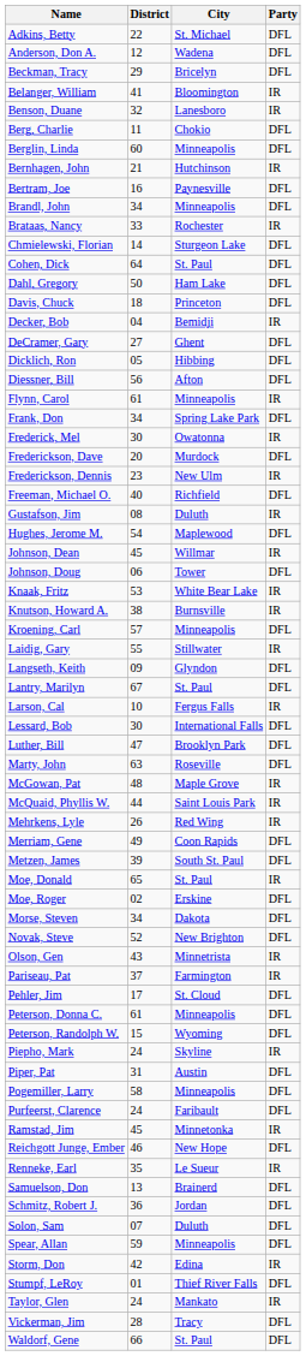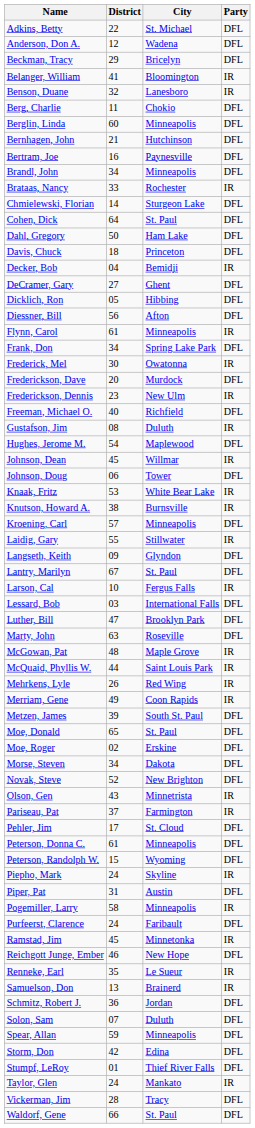 <table class="wikitable sortable">
 <tr>
 <th>Name</th>
 <th>District</th>
 <th>City</th>
 <th>Party</th>
 </tr>
 <tr>
 <td><a href='#'>Adkins, Betty</a></td>
 <td>22</td>
 <td><a href='#'>St. Michael</a></td>
 <td>DFL</td>
 </tr>
 <tr>
 <td><a href='#'>Anderson, Don A.</a></td>
 <td>12</td>
 <td><a href='#'>Wadena</a></td>
 <td>DFL</td>
 </tr>
 <tr>
 <td><a href='#'>Beckman, Tracy</a></td>
 <td>29</td>
 <td><a href='#'>Bricelyn</a></td>
 <td>DFL</td>
 </tr>
 <tr>
 <td><a href='#'>Belanger, William</a></td>
 <td>41</td>
 <td><a href='#'>Bloomington</a></td>
 <td>IR</td>
 </tr>
 <tr>
 <td><a href='#'>Benson, Duane</a></td>
 <td>32</td>
 <td><a href='#'>Lanesboro</a></td>
 <td>IR</td>
 </tr>
 <tr>
 <td><a href='#'>Berg, Charlie</a></td>
 <td>11</td>
 <td><a href='#'>Chokio</a></td>
 <td>DFL</td>
 </tr>
 <tr>
 <td><a href='#'>Berglin, Linda</a></td>
 <td>60</td>
 <td><a href='#'>Minneapolis</a></td>
 <td>DFL</td>
 </tr>
 <tr>
 <td><a href='#'>Bernhagen, John</a></td>
 <td>21</td>
 <td><a href='#'>Hutchinson</a></td>
-<td>IR</td>
+<td>DFL</td>
 </tr>
 <tr>
 <td><a href='#'>Bertram, Joe</a></td>
 <td>16</td>
 <td><a href='#'>Paynesville</a></td>
 <td>DFL</td>
 </tr>
 <tr>
 <td><a href='#'>Brandl, John</a></td>
 <td>34</td>
 <td><a href='#'>Minneapolis</a></td>
 <td>DFL</td>
 </tr>
 <tr>
 <td><a href='#'>Brataas, Nancy</a></td>
 <td>33</td>
 <td><a href='#'>Rochester</a></td>
 <td>IR</td>
 </tr>
 <tr>
 <td><a href='#'>Chmielewski, Florian</a></td>
 <td>14</td>
 <td><a href='#'>Sturgeon Lake</a></td>
 <td>DFL</td>
 </tr>
 <tr>
 <td><a href='#'>Cohen, Dick</a></td>
 <td>64</td>
 <td><a href='#'>St. Paul</a></td>
 <td>DFL</td>
 </tr>
 <tr>
 <td><a href='#'>Dahl, Gregory</a></td>
 <td>50</td>
 <td><a href='#'>Ham Lake</a></td>
 <td>DFL</td>
 </tr>
 <tr>
 <td><a href='#'>Davis, Chuck</a></td>
 <td>18</td>
 <td><a href='#'>Princeton</a></td>
 <td>DFL</td>
 </tr>
 <tr>
 <td><a href='#'>Decker, Bob</a></td>
 <td>04</td>
 <td><a href='#'>Bemidji</a></td>
 <td>IR</td>
 </tr>
 <tr>
 <td><a href='#'>DeCramer, Gary</a></td>
 <td>27</td>
 <td><a href='#'>Ghent</a></td>
 <td>DFL</td>
 </tr>
 <tr>
 <td><a href='#'>Dicklich, Ron</a></td>
 <td>05</td>
 <td><a href='#'>Hibbing</a></td>
 <td>DFL</td>
 </tr>
 <tr>
 <td><a href='#'>Diessner, Bill</a></td>
 <td>56</td>
 <td><a href='#'>Afton</a></td>
 <td>DFL</td>
 </tr>
 <tr>
 <td><a href='#'>Flynn, Carol</a></td>
 <td>61</td>
 <td><a href='#'>Minneapolis</a></td>
 <td>IR</td>
 </tr>
 <tr>
 <td><a href='#'>Frank, Don</a></td>
 <td>34</td>
 <td><a href='#'>Spring Lake Park</a></td>
 <td>DFL</td>
 </tr>
 <tr>
 <td><a href='#'>Frederick, Mel</a></td>
 <td>30</td>
 <td><a href='#'>Owatonna</a></td>
 <td>IR</td>
 </tr>
 <tr>
 <td><a href='#'>Frederickson, Dave</a></td>
 <td>20</td>
 <td><a href='#'>Murdock</a></td>
 <td>DFL</td>
 </tr>
 <tr>
 <td><a href='#'>Frederickson, Dennis</a></td>
 <td>23</td>
 <td><a href='#'>New Ulm</a></td>
 <td>IR</td>
 </tr>
 <tr>
 <td><a href='#'>Freeman, Michael O.</a></td>
 <td>40</td>
 <td><a href='#'>Richfield</a></td>
 <td>DFL</td>
 </tr>
 <tr>
 <td><a href='#'>Gustafson, Jim</a></td>
 <td>08</td>
 <td><a href='#'>Duluth</a></td>
 <td>IR</td>
 </tr>
 <tr>
 <td><a href='#'>Hughes, Jerome M.</a></td>
 <td>54</td>
 <td><a href='#'>Maplewood</a></td>
 <td>DFL</td>
 </tr>
 <tr>
 <td><a href='#'>Johnson, Dean</a></td>
 <td>45</td>
 <td><a href='#'>Willmar</a></td>
 <td>IR</td>
 </tr>
 <tr>
 <td><a href='#'>Johnson, Doug</a></td>
 <td>06</td>
 <td><a href='#'>Tower</a></td>
 <td>DFL</td>
 </tr>
 <tr>
 <td><a href='#'>Knaak, Fritz</a></td>
 <td>53</td>
 <td><a href='#'>White Bear Lake</a></td>
 <td>IR</td>
 </tr>
 <tr>
 <td><a href='#'>Knutson, Howard A.</a></td>
 <td>38</td>
 <td><a href='#'>Burnsville</a></td>
 <td>IR</td>
 </tr>
 <tr>
 <td><a href='#'>Kroening, Carl</a></td>
 <td>57</td>
 <td><a href='#'>Minneapolis</a></td>
 <td>DFL</td>
 </tr>
 <tr>
 <td><a href='#'>Laidig, Gary</a></td>
 <td>55</td>
 <td><a href='#'>Stillwater</a></td>
 <td>IR</td>
 </tr>
 <tr>
 <td><a href='#'>Langseth, Keith</a></td>
 <td>09</td>
 <td><a href='#'>Glyndon</a></td>
 <td>DFL</td>
 </tr>
 <tr>
 <td><a href='#'>Lantry, Marilyn</a></td>
 <td>67</td>
 <td><a href='#'>St. Paul</a></td>
 <td>DFL</td>
 </tr>
 <tr>
 <td><a href='#'>Larson, Cal</a></td>
 <td>10</td>
 <td><a href='#'>Fergus Falls</a></td>
 <td>IR</td>
 </tr>
 <tr>
 <td><a href='#'>Lessard, Bob</a></td>
-<td>30</td>
+<td>03</td>
 <td><a href='#'>International Falls</a></td>
 <td>DFL</td>
 </tr>
 <tr>
 <td><a href='#'>Luther, Bill</a></td>
 <td>47</td>
 <td><a href='#'>Brooklyn Park</a></td>
 <td>DFL</td>
 </tr>
 <tr>
 <td><a href='#'>Marty, John</a></td>
 <td>63</td>
 <td><a href='#'>Roseville</a></td>
 <td>DFL</td>
 </tr>
 <tr>
 <td><a href='#'>McGowan, Pat</a></td>
 <td>48</td>
 <td><a href='#'>Maple Grove</a></td>
 <td>IR</td>
 </tr>
 <tr>
 <td><a href='#'>McQuaid, Phyllis W.</a></td>
 <td>44</td>
 <td><a href='#'>Saint Louis Park</a></td>
 <td>IR</td>
 </tr>
 <tr>
 <td><a href='#'>Mehrkens, Lyle</a></td>
 <td>26</td>
 <td><a href='#'>Red Wing</a></td>
 <td>IR</td>
 </tr>
 <tr>
 <td><a href='#'>Merriam, Gene</a></td>
 <td>49</td>
 <td><a href='#'>Coon Rapids</a></td>
-<td>DFL</td>
+<td>IR</td>
 </tr>
 <tr>
 <td><a href='#'>Metzen, James</a></td>
 <td>39</td>
 <td><a href='#'>South St. Paul</a></td>
 <td>DFL</td>
 </tr>
 <tr>
 <td><a href='#'>Moe, Donald</a></td>
 <td>65</td>
 <td><a href='#'>St. Paul</a></td>
-<td>IR</td>
+<td>DFL</td>
 </tr>
 <tr>
 <td><a href='#'>Moe, Roger</a></td>
 <td>02</td>
 <td><a href='#'>Erskine</a></td>
 <td>DFL</td>
 </tr>
 <tr>
 <td><a href='#'>Morse, Steven</a></td>
 <td>34</td>
 <td><a href='#'>Dakota</a></td>
 <td>DFL</td>
 </tr>
 <tr>
 <td><a href='#'>Novak, Steve</a></td>
 <td>52</td>
 <td><a href='#'>New Brighton</a></td>
 <td>DFL</td>
 </tr>
 <tr>
 <td><a href='#'>Olson, Gen</a></td>
 <td>43</td>
 <td><a href='#'>Minnetrista</a></td>
 <td>IR</td>
 </tr>
 <tr>
 <td><a href='#'>Pariseau, Pat</a></td>
 <td>37</td>
 <td><a href='#'>Farmington</a></td>
 <td>IR</td>
 </tr>
 <tr>
 <td><a href='#'>Pehler, Jim</a></td>
 <td>17</td>
 <td><a href='#'>St. Cloud</a></td>
 <td>DFL</td>
 </tr>
 <tr>
 <td><a href='#'>Peterson, Donna C.</a></td>
 <td>61</td>
 <td><a href='#'>Minneapolis</a></td>
 <td>DFL</td>
 </tr>
 <tr>
 <td><a href='#'>Peterson, Randolph W.</a></td>
 <td>15</td>
 <td><a href='#'>Wyoming</a></td>
 <td>DFL</td>
 </tr>
 <tr>
 <td><a href='#'>Piepho, Mark</a></td>
 <td>24</td>
 <td><a href='#'>Skyline</a></td>
 <td>IR</td>
 </tr>
 <tr>
 <td><a href='#'>Piper, Pat</a></td>
 <td>31</td>
 <td><a href='#'>Austin</a></td>
 <td>DFL</td>
 </tr>
 <tr>
 <td><a href='#'>Pogemiller, Larry</a></td>
 <td>58</td>
 <td><a href='#'>Minneapolis</a></td>
-<td>DFL</td>
+<td>IR</td>
 </tr>
 <tr>
 <td><a href='#'>Purfeerst, Clarence</a></td>
 <td>24</td>
 <td><a href='#'>Faribault</a></td>
 <td>DFL</td>
 </tr>
 <tr>
 <td><a href='#'>Ramstad, Jim</a></td>
 <td>45</td>
 <td><a href='#'>Minnetonka</a></td>
 <td>IR</td>
 </tr>
 <tr>
 <td><a href='#'>Reichgott Junge, Ember</a></td>
 <td>46</td>
 <td><a href='#'>New Hope</a></td>
 <td>DFL</td>
 </tr>
 <tr>
 <td><a href='#'>Renneke, Earl</a></td>
 <td>35</td>
 <td><a href='#'>Le Sueur</a></td>
 <td>IR</td>
 </tr>
 <tr>
 <td><a href='#'>Samuelson, Don</a></td>
 <td>13</td>
 <td><a href='#'>Brainerd</a></td>
-<td>DFL</td>
+<td>IR</td>
 </tr>
 <tr>
 <td><a href='#'>Schmitz, Robert J.</a></td>
 <td>36</td>
 <td><a href='#'>Jordan</a></td>
 <td>DFL</td>
 </tr>
 <tr>
 <td><a href='#'>Solon, Sam</a></td>
 <td>07</td>
 <td><a href='#'>Duluth</a></td>
 <td>DFL</td>
 </tr>
 <tr>
 <td><a href='#'>Spear, Allan</a></td>
 <td>59</td>
 <td><a href='#'>Minneapolis</a></td>
 <td>DFL</td>
 </tr>
 <tr>
 <td><a href='#'>Storm, Don</a></td>
 <td>42</td>
 <td><a href='#'>Edina</a></td>
-<td>IR</td>
+<td>DFL</td>
 </tr>
 <tr>
 <td><a href='#'>Stumpf, LeRoy</a></td>
 <td>01</td>
 <td><a href='#'>Thief River Falls</a></td>
 <td>DFL</td>
 </tr>
 <tr>
 <td><a href='#'>Taylor, Glen</a></td>
 <td>24</td>
 <td><a href='#'>Mankato</a></td>
 <td>IR</td>
 </tr>
 <tr>
 <td><a href='#'>Vickerman, Jim</a></td>
 <td>28</td>
 <td><a href='#'>Tracy</a></td>
 <td>DFL</td>
 </tr>
 <tr>
 <td><a href='#'>Waldorf, Gene</a></td>
 <td>66</td>
 <td><a href='#'>St. Paul</a></td>
 <td>DFL</td>
 </tr>
 </table>
